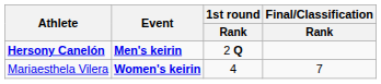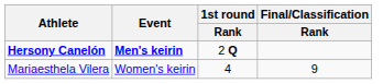 <table class="wikitable" style="font-size:90%">
 <tr>
 <th rowspan=2>Athlete</th>
 <th rowspan=2>Event</th>
 <th>1st round</th>
 <th>Final/Classification</th>
 </tr>
 <tr style="font-size:95%">
 <th>Rank</th>
 <th>Rank</th>
 </tr>
 <tr align=center>
 <td align=left><strong><a href='#'>Hersony Canelón</a></strong></td>
 <td align=left><strong><a href='#'>Men's keirin</a></strong></td>
 <td>2 <strong>Q</strong></td>
 <td></td>
 </tr>
 <tr align=center>
 <td align=left><a href='#'>Mariaesthela Vilera</a></td>
-<td align=left><strong><a href='#'>Women's keirin</a></strong></td>
+<td align=left><a href='#'>Women's keirin</a></td>
 <td>4</td>
-<td>7</td>
+<td>9</td>
 </tr>
 </table>
